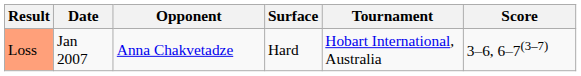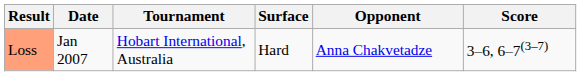 <table class="sortable wikitable">
 <tr>
 <th>Result</th>
 <th style="width:55px">Date</th>
+<th style="width:140px">Tournament</th>
+<th style="width:50px">Surface</th>
 <th style="width:150px">Opponent</th>
-<th style="width:50px">Surface</th>
-<th style="width:140px">Tournament</th>
 <th style="width:110px" class="unsortable">Score</th>
 </tr>
 <tr>
 <td style="background:#ffa07a;">Loss</td>
 <td>Jan 2007</td>
+<td><a href='#'>Hobart International</a>, <br>Australia</td>
+<td>Hard</td>
 <td> <a href='#'>Anna Chakvetadze</a></td>
-<td>Hard</td>
-<td><a href='#'>Hobart International</a>, <br>Australia</td>
 <td>3–6, 6–7<sup>(3–7)</sup></td>
 </tr>
 </table>
